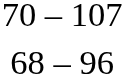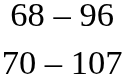 <table style="text-align:center">
 <tr>
 <th width=200></th>
 <th width=100></th>
 <th width=200></th>
 </tr>
 <tr>
 <td align=right></td>
-<td>70 – 107</td>
+<td>68 – 96</td>
 <td align=left></td>
 </tr>
 <tr>
 <td align=right></td>
-<td>68 – 96</td>
+<td>70 – 107</td>
 <td align=left></td>
 </tr>
 </table>
